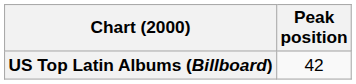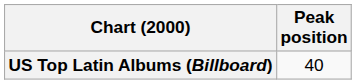 <table class="wikitable sortable plainrowheaders" style="text-align:center;">
 <tr>
 <th scope="col">Chart (2000)</th>
 <th scope="col">Peak<br>position</th>
 </tr>
 <tr>
 <th scope="row">US Top Latin Albums (<em>Billboard</em>)</th>
-<td>42</td>
+<td>40</td>
 </tr>
 </table>
